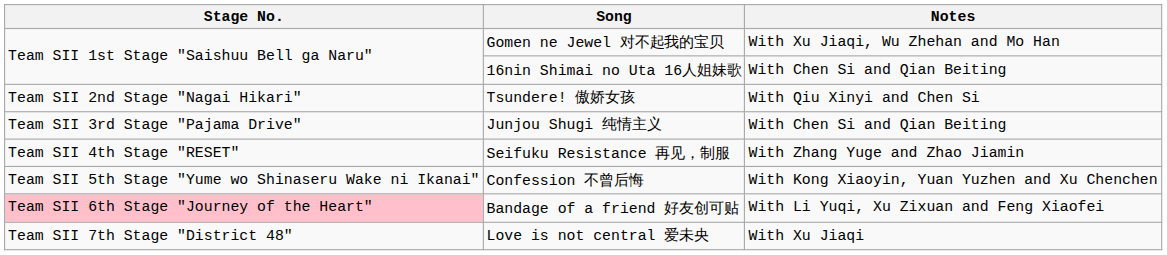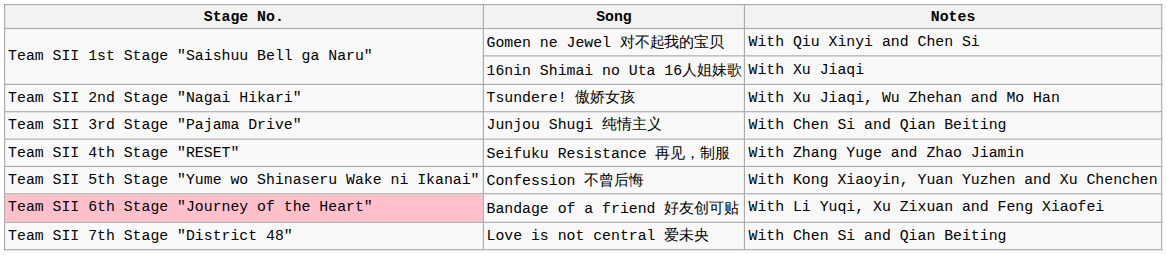 <table class="wikitable">
 <tr>
 <th>Stage No.</th>
 <th>Song</th>
 <th>Notes</th>
 </tr>
 <tr>
 <td rowspan="2">Team SII 1st Stage "Saishuu Bell ga Naru"</td>
 <td>Gomen ne Jewel 对不起我的宝贝</td>
-<td>With Xu Jiaqi, Wu Zhehan and Mo Han</td>
+<td>With Qiu Xinyi and Chen Si</td>
 </tr>
 <tr>
 <td>16nin Shimai no Uta 16人姐妹歌</td>
-<td>With Chen Si and Qian Beiting</td>
+<td>With Xu Jiaqi</td>
 </tr>
 <tr>
 <td>Team SII 2nd Stage "Nagai Hikari"</td>
 <td>Tsundere! 傲娇女孩</td>
-<td>With Qiu Xinyi and Chen Si</td>
+<td>With Xu Jiaqi, Wu Zhehan and Mo Han</td>
 </tr>
 <tr>
 <td>Team SII 3rd Stage "Pajama Drive"</td>
 <td>Junjou Shugi 纯情主义</td>
 <td>With Chen Si and Qian Beiting</td>
 </tr>
 <tr>
 <td>Team SII 4th Stage "RESET"</td>
 <td>Seifuku Resistance 再见，制服</td>
 <td>With Zhang Yuge and Zhao Jiamin</td>
 </tr>
 <tr>
 <td>Team SII 5th Stage "Yume wo Shinaseru Wake ni Ikanai"</td>
 <td>Confession 不曾后悔</td>
 <td>With Kong Xiaoyin, Yuan Yuzhen and Xu Chenchen</td>
 </tr>
 <tr>
 <td style="background: pink;">Team SII 6th Stage "Journey of the Heart"</td>
 <td>Bandage of a friend 好友创可贴</td>
 <td>With Li Yuqi, Xu Zixuan and Feng Xiaofei</td>
 </tr>
 <tr>
 <td>Team SII 7th Stage "District 48"</td>
 <td>Love is not central 爱未央</td>
-<td>With Xu Jiaqi</td>
+<td>With Chen Si and Qian Beiting</td>
 </tr>
 </table>
